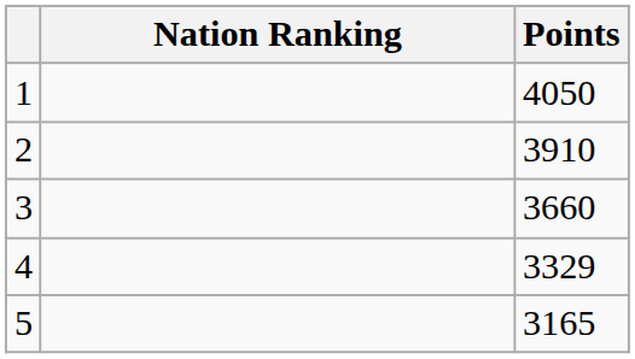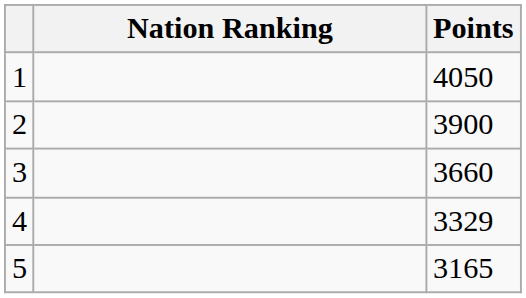 <table class="wikitable col3right">
 <tr>
 <th></th>
 <th style="width:200px; white-space:nowrap;">Nation Ranking</th>
 <th style="width:20px;">Points</th>
 </tr>
 <tr>
 <td>1</td>
 <td></td>
 <td>4050</td>
 </tr>
 <tr>
 <td>2</td>
 <td></td>
-<td>3910</td>
+<td>3900</td>
 </tr>
 <tr>
 <td>3</td>
 <td></td>
 <td>3660</td>
 </tr>
 <tr>
 <td>4</td>
 <td></td>
 <td>3329</td>
 </tr>
 <tr>
 <td>5</td>
 <td></td>
 <td>3165</td>
 </tr>
 </table>
